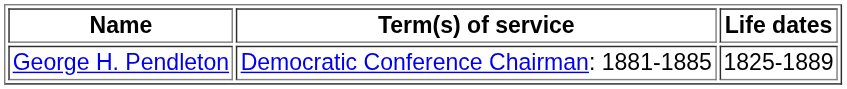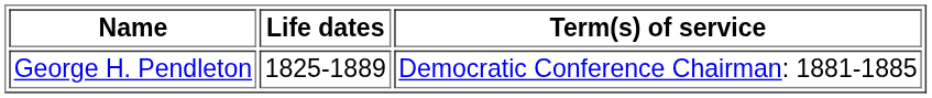 <table table border="1" cellpadding="2">
 <tr>
 <th>Name</th>
+<th>Life dates</th>
 <th>Term(s) of service</th>
-<th>Life dates</th>
 </tr>
 <tr>
 <td><a href='#'>George H. Pendleton</a></td>
+<td>1825-1889</td>
 <td><a href='#'>Democratic Conference Chairman</a>: 1881-1885</td>
-<td>1825-1889</td>
 </tr>
 </table>
